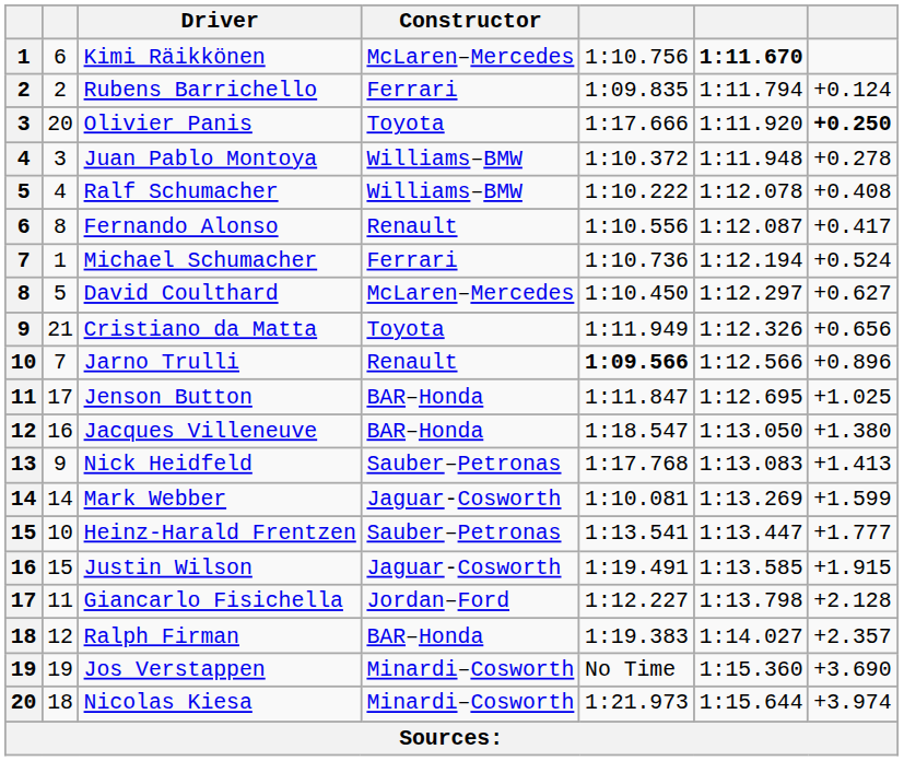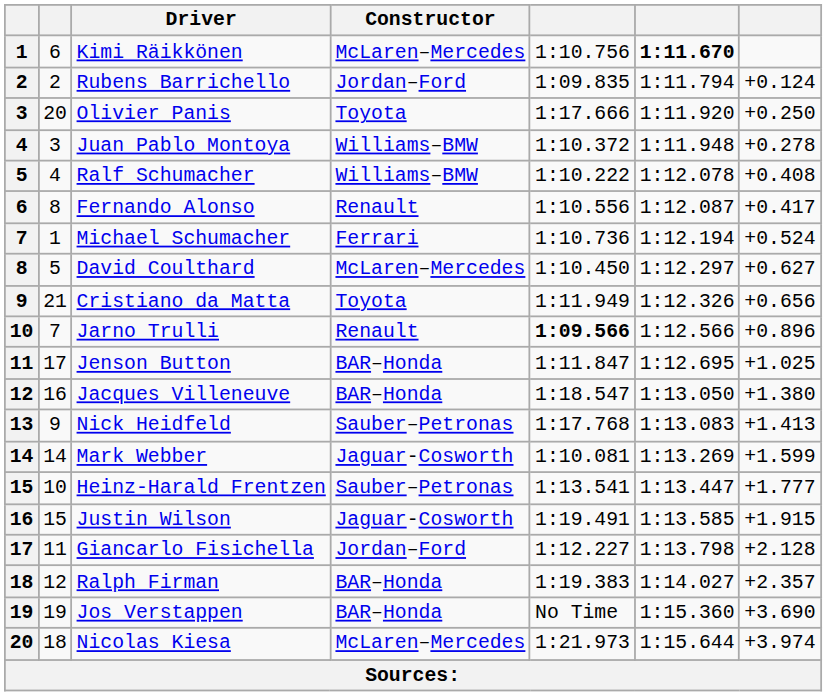 <table class="wikitable sortable" style="font-size: 85%;">
 <tr>
 <th scope="col"></th>
 <th scope="col"></th>
 <th scope="col">Driver</th>
 <th scope="col">Constructor</th>
 <th scope="col"></th>
 <th scope="col"></th>
 <th scope="col"></th>
 </tr>
 <tr>
 <th scope="row">1</th>
 <td align="center">6</td>
 <td data-sort-value="RAI"> <a href='#'>Kimi Räikkönen</a></td>
 <td><a href='#'>McLaren</a>–<a href='#'>Mercedes</a></td>
 <td>1:10.756</td>
 <td><strong>1:11.670</strong></td>
 <td></td>
 </tr>
 <tr>
 <th scope="row">2</th>
 <td align="center">2</td>
 <td data-sort-value="BAR"> <a href='#'>Rubens Barrichello</a></td>
-<td><a href='#'>Ferrari</a></td>
+<td><a href='#'>Jordan</a>–<a href='#'>Ford</a></td>
 <td>1:09.835</td>
 <td>1:11.794</td>
 <td>+0.124</td>
 </tr>
 <tr>
 <th scope="row">3</th>
 <td align="center">20</td>
 <td data-sort-value="PAN"> <a href='#'>Olivier Panis</a></td>
 <td><a href='#'>Toyota</a></td>
 <td>1:17.666</td>
 <td>1:11.920</td>
-<td><strong>+0.250</strong></td>
+<td>+0.250</td>
 </tr>
 <tr>
 <th scope="row">4</th>
 <td align="center">3</td>
 <td data-sort-value="MON"> <a href='#'>Juan Pablo Montoya</a></td>
 <td><a href='#'>Williams</a>–<a href='#'>BMW</a></td>
 <td>1:10.372</td>
 <td>1:11.948</td>
 <td>+0.278</td>
 </tr>
 <tr>
 <th scope="row">5</th>
 <td align="center">4</td>
 <td data-sort-value="SCHR"> <a href='#'>Ralf Schumacher</a></td>
 <td><a href='#'>Williams</a>–<a href='#'>BMW</a></td>
 <td>1:10.222</td>
 <td>1:12.078</td>
 <td>+0.408</td>
 </tr>
 <tr>
 <th scope="row">6</th>
 <td align="center">8</td>
 <td data-sort-value="ALO"> <a href='#'>Fernando Alonso</a></td>
 <td><a href='#'>Renault</a></td>
 <td>1:10.556</td>
 <td>1:12.087</td>
 <td>+0.417</td>
 </tr>
 <tr>
 <th scope="row">7</th>
 <td align="center">1</td>
 <td data-sort-value="SCHM"> <a href='#'>Michael Schumacher</a></td>
 <td><a href='#'>Ferrari</a></td>
 <td>1:10.736</td>
 <td>1:12.194</td>
 <td>+0.524</td>
 </tr>
 <tr>
 <th scope="row">8</th>
 <td align="center">5</td>
 <td data-sort-value="COU"> <a href='#'>David Coulthard</a></td>
 <td><a href='#'>McLaren</a>–<a href='#'>Mercedes</a></td>
 <td>1:10.450</td>
 <td>1:12.297</td>
 <td>+0.627</td>
 </tr>
 <tr>
 <th scope="row">9</th>
 <td align="center">21</td>
 <td data-sort-value="DAM"> <a href='#'>Cristiano da Matta</a></td>
 <td><a href='#'>Toyota</a></td>
 <td>1:11.949</td>
 <td>1:12.326</td>
 <td>+0.656</td>
 </tr>
 <tr>
 <th scope="row">10</th>
 <td align="center">7</td>
 <td data-sort-value="TRU"> <a href='#'>Jarno Trulli</a></td>
 <td><a href='#'>Renault</a></td>
 <td><strong>1:09.566</strong></td>
 <td>1:12.566</td>
 <td>+0.896</td>
 </tr>
 <tr>
 <th scope="row">11</th>
 <td align="center">17</td>
 <td data-sort-value="BUT"> <a href='#'>Jenson Button</a></td>
 <td><a href='#'>BAR</a>–<a href='#'>Honda</a></td>
 <td>1:11.847</td>
 <td>1:12.695</td>
 <td>+1.025</td>
 </tr>
 <tr>
 <th scope="row">12</th>
 <td align="center">16</td>
 <td data-sort-value="VIL"> <a href='#'>Jacques Villeneuve</a></td>
 <td><a href='#'>BAR</a>–<a href='#'>Honda</a></td>
 <td>1:18.547</td>
 <td>1:13.050</td>
 <td>+1.380</td>
 </tr>
 <tr>
 <th scope="row">13</th>
 <td align="center">9</td>
 <td data-sort-value="HEI"> <a href='#'>Nick Heidfeld</a></td>
 <td><a href='#'>Sauber</a>–<a href='#'>Petronas</a></td>
 <td>1:17.768</td>
 <td>1:13.083</td>
 <td>+1.413</td>
 </tr>
 <tr>
 <th scope="row">14</th>
 <td align="center">14</td>
 <td data-sort-value="WEB"> <a href='#'>Mark Webber</a></td>
 <td><a href='#'>Jaguar</a>-<a href='#'>Cosworth</a></td>
 <td>1:10.081</td>
 <td>1:13.269</td>
 <td>+1.599</td>
 </tr>
 <tr>
 <th scope="row">15</th>
 <td align="center">10</td>
 <td data-sort-value="FRE"> <a href='#'>Heinz-Harald Frentzen</a></td>
 <td><a href='#'>Sauber</a>–<a href='#'>Petronas</a></td>
 <td>1:13.541</td>
 <td>1:13.447</td>
 <td>+1.777</td>
 </tr>
 <tr>
 <th scope="row">16</th>
 <td align="center">15</td>
 <td data-sort-value="WIL"> <a href='#'>Justin Wilson</a></td>
 <td><a href='#'>Jaguar</a>-<a href='#'>Cosworth</a></td>
 <td>1:19.491</td>
 <td>1:13.585</td>
 <td>+1.915</td>
 </tr>
 <tr>
 <th scope="row">17</th>
 <td align="center">11</td>
 <td data-sort-value="FIS"> <a href='#'>Giancarlo Fisichella</a></td>
 <td><a href='#'>Jordan</a>–<a href='#'>Ford</a></td>
 <td>1:12.227</td>
 <td>1:13.798</td>
 <td>+2.128</td>
 </tr>
 <tr>
 <th scope="row">18</th>
 <td align="center">12</td>
 <td data-sort-value="FIR"> <a href='#'>Ralph Firman</a></td>
 <td><a href='#'>BAR</a>–<a href='#'>Honda</a></td>
 <td>1:19.383</td>
 <td>1:14.027</td>
 <td>+2.357</td>
 </tr>
 <tr>
 <th scope="row">19</th>
 <td align="center">19</td>
 <td data-sort-value="VER"> <a href='#'>Jos Verstappen</a></td>
-<td><a href='#'>Minardi</a>–<a href='#'>Cosworth</a></td>
+<td><a href='#'>BAR</a>–<a href='#'>Honda</a></td>
 <td>No Time</td>
 <td>1:15.360</td>
 <td>+3.690</td>
 </tr>
 <tr>
 <th scope="row">20</th>
 <td align="center">18</td>
 <td data-sort-value="KIE"> <a href='#'>Nicolas Kiesa</a></td>
-<td><a href='#'>Minardi</a>–<a href='#'>Cosworth</a></td>
+<td><a href='#'>McLaren</a>–<a href='#'>Mercedes</a></td>
 <td>1:21.973</td>
 <td>1:15.644</td>
 <td>+3.974</td>
 </tr>
 <tr class="sortbottom">
 <th colspan="7">Sources:</th>
 </tr>
 </table>
